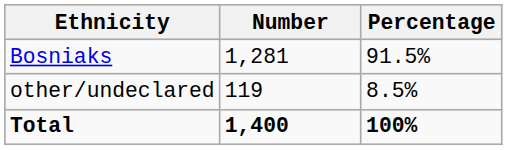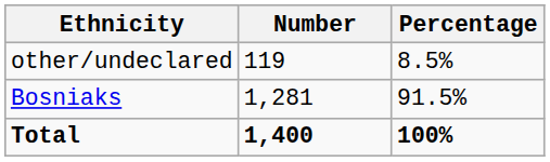 <table class="wikitable">
 <tr>
 <th width="100px">Ethnicity</th>
 <th width="80px">Number</th>
 <th width="80px">Percentage</th>
 </tr>
 <tr>
+<td>other/undeclared</td>
+<td>119</td>
+<td>8.5%</td>
+</tr>
+<tr>
 <td><a href='#'>Bosniaks</a></td>
 <td>1,281</td>
 <td>91.5%</td>
-</tr>
-<tr>
-<td>other/undeclared</td>
-<td>119</td>
-<td>8.5%</td>
 </tr>
 <tr>
 <td><strong>Total</strong></td>
 <td><strong>1,400</strong></td>
 <td><strong>100%</strong></td>
 </tr>
 </table>
